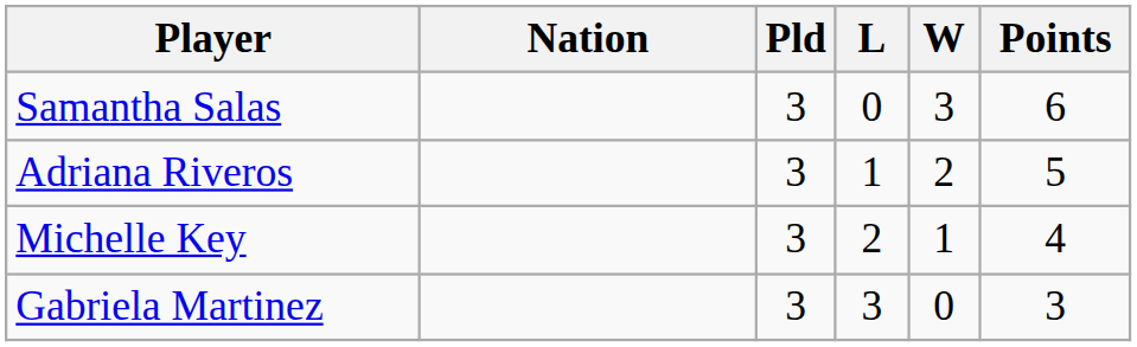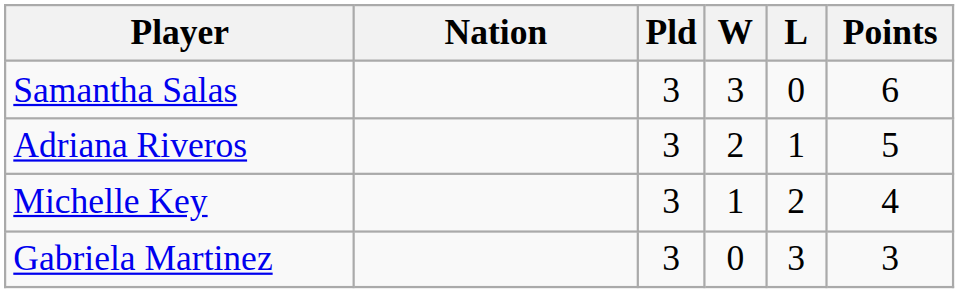 <table class="wikitable" style="text-align:center">
 <tr>
 <th width="150">Player</th>
 <th width="120">Nation</th>
 <th width="20">Pld</th>
+<th width="20">W</th>
 <th width="20">L</th>
-<th width="20">W</th>
 <th width="50">Points</th>
 </tr>
 <tr>
 <td align="left"><a href='#'>Samantha Salas</a></td>
 <td align="left"></td>
 <td>3</td>
+<td>3</td>
 <td>0</td>
-<td>3</td>
 <td>6</td>
 </tr>
 <tr>
 <td align="left"><a href='#'>Adriana Riveros</a></td>
 <td align="left"></td>
 <td>3</td>
+<td>2</td>
 <td>1</td>
-<td>2</td>
 <td>5</td>
 </tr>
 <tr>
 <td align="left"><a href='#'>Michelle Key</a></td>
 <td align="left"></td>
 <td>3</td>
+<td>1</td>
 <td>2</td>
-<td>1</td>
 <td>4</td>
 </tr>
 <tr>
 <td align="left"><a href='#'>Gabriela Martinez</a></td>
 <td align="left"></td>
 <td>3</td>
+<td>0</td>
 <td>3</td>
-<td>0</td>
 <td>3</td>
 </tr>
 </table>
